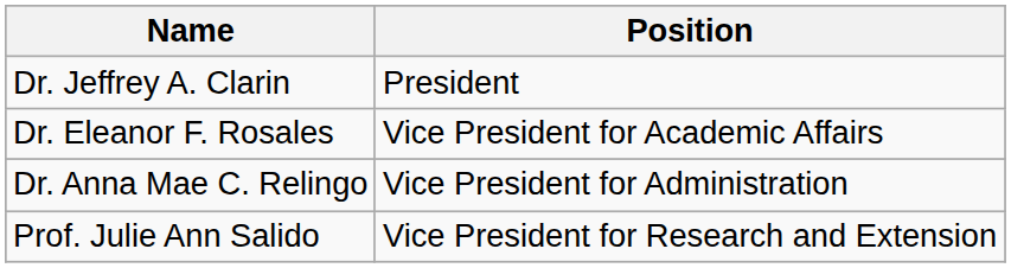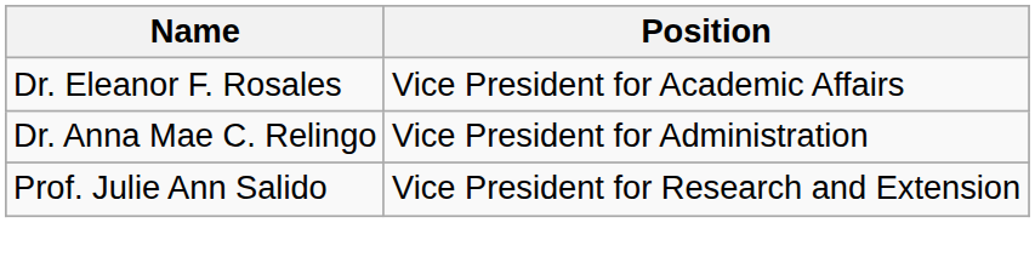 <table class="wikitable">
 <tr>
 <th>Name</th>
 <th>Position</th>
-</tr>
-<tr>
-<td>Dr. Jeffrey A. Clarin</td>
-<td>President</td>
 </tr>
 <tr>
 <td>Dr. Eleanor F. Rosales</td>
 <td>Vice President for Academic Affairs</td>
 </tr>
 <tr>
 <td>Dr. Anna Mae C. Relingo</td>
 <td>Vice President for Administration</td>
 </tr>
 <tr>
 <td>Prof. Julie Ann Salido</td>
 <td>Vice President for Research and Extension</td>
 </tr>
 </table>
